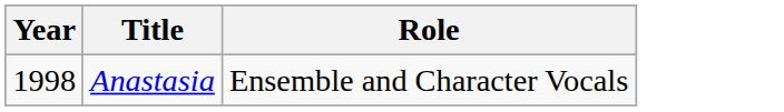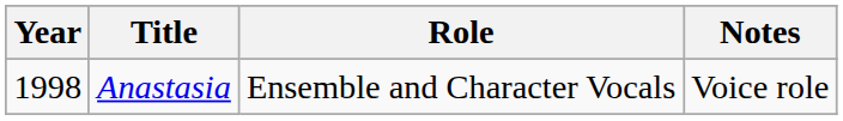 <table class="wikitable sortable">
 <tr>
 <th>Year</th>
 <th>Title</th>
 <th>Role</th>
+<th class="unsortable">Notes</th>
 </tr>
 <tr>
 <td>1998</td>
 <td><em><a href='#'>Anastasia</a></em></td>
 <td>Ensemble and Character Vocals</td>
+<td>Voice role</td>
 </tr>
 </table>
